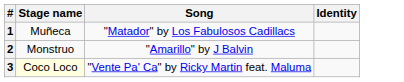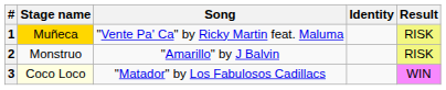 <table class="wikitable plainrowheaders" style="text-align: center">
 <tr>
 <th>#</th>
 <th>Stage name</th>
 <th>Song</th>
 <th>Identity</th>
+<th>Result</th>
 </tr>
 <tr>
 <th>1</th>
-<td>Muñeca</td>
-<td>"<a href='#'>Matador</a>" by <a href='#'>Los Fabulosos Cadillacs</a></td>
+<td style="background: gold;">Muñeca</td>
+<td>"<a href='#'>Vente Pa' Ca</a>" by <a href='#'>Ricky Martin</a> feat. <a href='#'>Maluma</a></td>
 <td></td>
+<td bgcolor=#F3F781>RISK</td>
 </tr>
 <tr>
 <th>2</th>
 <td>Monstruo</td>
 <td>"<a href='#'>Amarillo</a>" by <a href='#'>J Balvin</a></td>
 <td></td>
+<td bgcolor=#F3F781>RISK</td>
 </tr>
 <tr>
 <th>3</th>
 <td style="background: lightyellow;">Coco Loco</td>
-<td>"<a href='#'>Vente Pa' Ca</a>" by <a href='#'>Ricky Martin</a> feat. <a href='#'>Maluma</a></td>
+<td>"<a href='#'>Matador</a>" by <a href='#'>Los Fabulosos Cadillacs</a></td>
 <td></td>
+<td bgcolor=#F888FD>WIN</td>
 </tr>
 </table>
